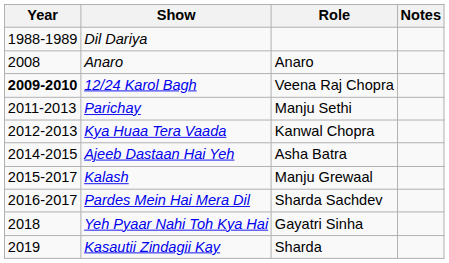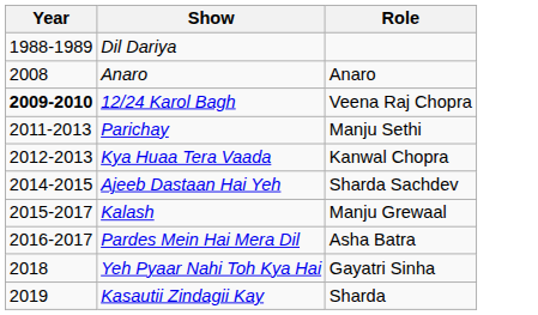 <table class="wikitable sortable">
 <tr>
 <th>Year</th>
 <th>Show</th>
 <th>Role</th>
-<th>Notes</th>
 </tr>
 <tr>
 <td>1988-1989</td>
 <td><em>Dil Dariya</em></td>
-<td></td>
 <td></td>
 </tr>
 <tr>
 <td>2008</td>
 <td><em>Anaro</em></td>
 <td>Anaro</td>
-<td></td>
 </tr>
 <tr>
 <td><strong>2009-2010</strong></td>
 <td><em><a href='#'>12/24 Karol Bagh</a></em></td>
 <td>Veena Raj Chopra</td>
-<td></td>
 </tr>
 <tr>
 <td>2011-2013</td>
 <td><em><a href='#'>Parichay</a></em></td>
 <td>Manju Sethi</td>
-<td></td>
 </tr>
 <tr>
 <td>2012-2013</td>
 <td><em><a href='#'>Kya Huaa Tera Vaada</a></em></td>
 <td>Kanwal Chopra</td>
-<td></td>
 </tr>
 <tr>
 <td>2014-2015</td>
 <td><em><a href='#'>Ajeeb Dastaan Hai Yeh</a></em></td>
-<td>Asha Batra</td>
-<td></td>
+<td>Sharda Sachdev</td>
 </tr>
 <tr>
 <td>2015-2017</td>
 <td><em><a href='#'>Kalash</a></em></td>
 <td>Manju Grewaal</td>
-<td></td>
 </tr>
 <tr>
 <td>2016-2017</td>
 <td><em><a href='#'>Pardes Mein Hai Mera Dil</a></em></td>
-<td>Sharda Sachdev</td>
-<td></td>
+<td>Asha Batra</td>
 </tr>
 <tr>
 <td>2018</td>
 <td><em><a href='#'>Yeh Pyaar Nahi Toh Kya Hai</a></em></td>
 <td>Gayatri Sinha</td>
-<td></td>
 </tr>
 <tr>
 <td>2019</td>
 <td><em><a href='#'>Kasautii Zindagii Kay</a></em></td>
 <td>Sharda</td>
-<td></td>
 </tr>
 </table>
